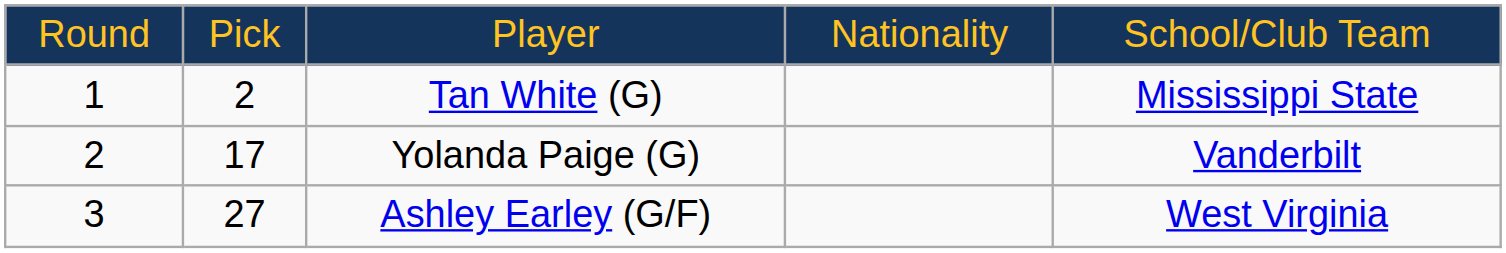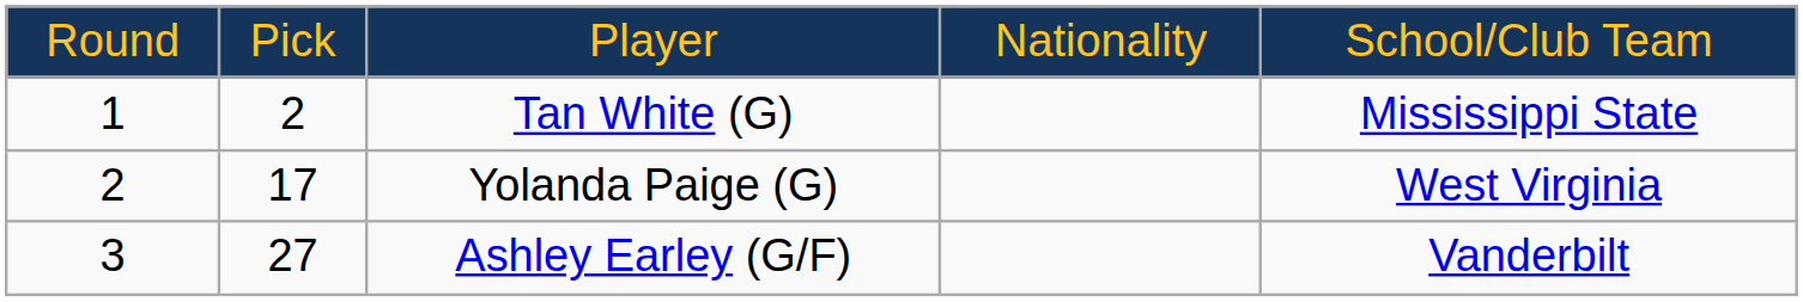 <table class="wikitable" width="50%">
 <tr align="center" style="background:#14345B; color:#FFC322;">
 <td>Round</td>
 <td>Pick</td>
 <td>Player</td>
 <td>Nationality</td>
 <td>School/Club Team</td>
 </tr>
 <tr align="center">
 <td>1</td>
 <td>2</td>
 <td><a href='#'>Tan White</a> (G)</td>
 <td></td>
 <td><a href='#'>Mississippi State</a></td>
 </tr>
 <tr align="center">
 <td>2</td>
 <td>17</td>
 <td>Yolanda Paige (G)</td>
 <td></td>
-<td><a href='#'>Vanderbilt</a></td>
+<td><a href='#'>West Virginia</a></td>
 </tr>
 <tr align="center">
 <td>3</td>
 <td>27</td>
 <td><a href='#'>Ashley Earley</a> (G/F)</td>
 <td></td>
-<td><a href='#'>West Virginia</a></td>
+<td><a href='#'>Vanderbilt</a></td>
 </tr>
 </table>
